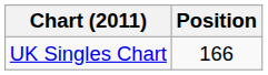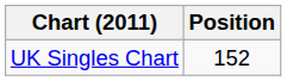 <table class="wikitable sortable">
 <tr>
 <th scope="col">Chart (2011)</th>
 <th scope="col">Position</th>
 </tr>
 <tr>
 <td><a href='#'>UK Singles Chart</a></td>
-<td align="center">166</td>
+<td align="center">152</td>
 </tr>
 </table>
